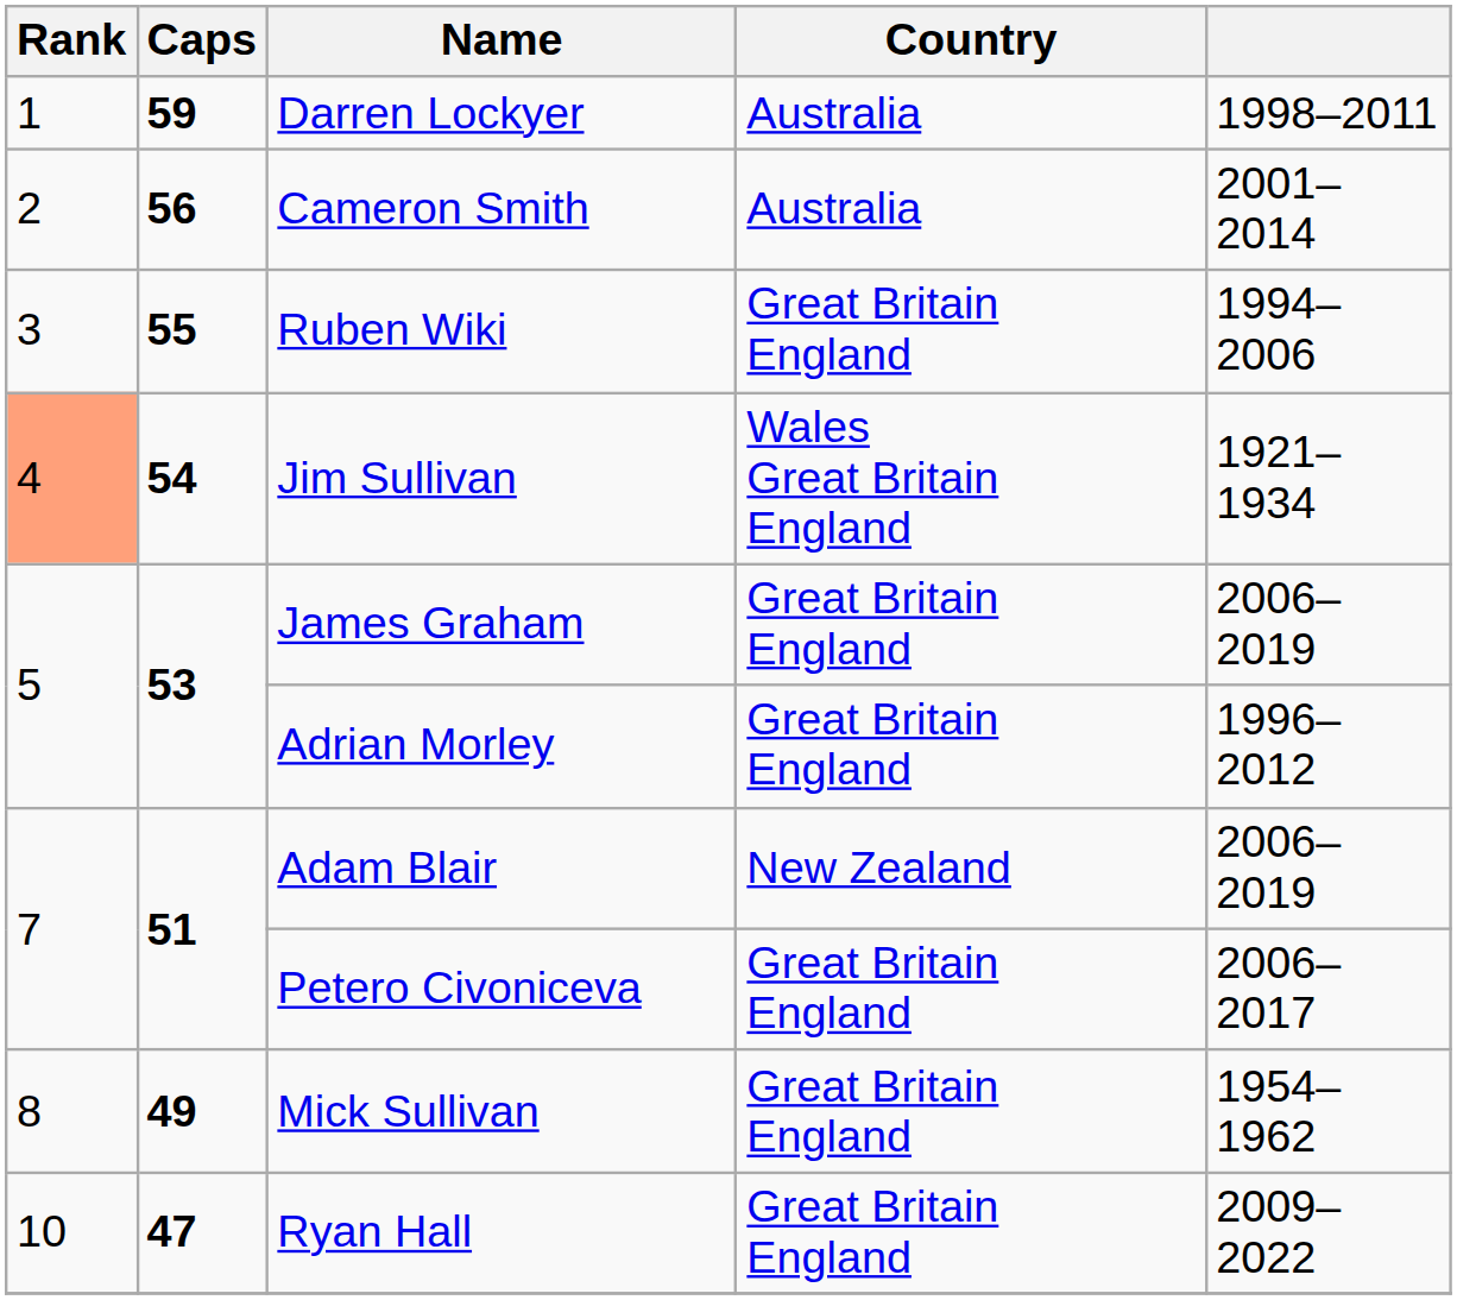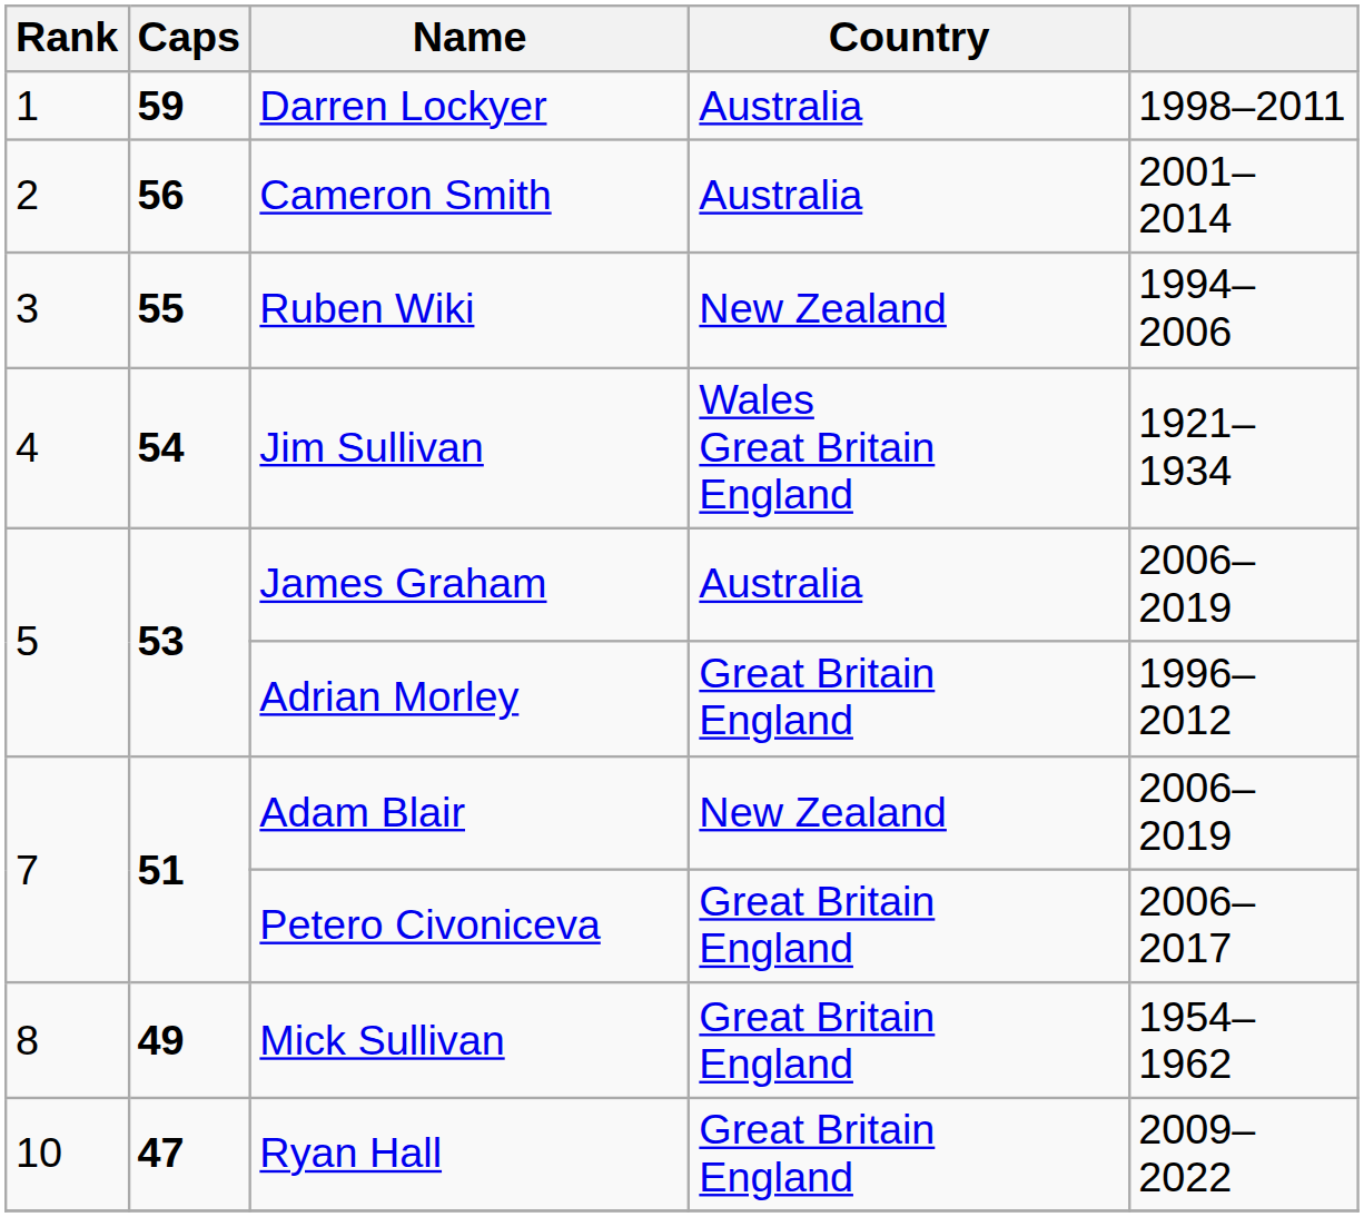 <table class="sortable wikitable">
 <tr>
 <th width="10px">Rank</th>
 <th width="10px">Caps</th>
 <th width="160px">Name</th>
 <th width="160px">Country</th>
 <th width="80px"></th>
 </tr>
 <tr>
 <td>1</td>
 <td><strong>59</strong></td>
 <td><a href='#'>Darren Lockyer</a></td>
 <td> <a href='#'>Australia</a></td>
 <td>1998–2011</td>
 </tr>
 <tr>
 <td>2</td>
 <td><strong>56</strong></td>
 <td><a href='#'>Cameron Smith</a></td>
 <td> <a href='#'>Australia</a></td>
 <td>2001–2014</td>
 </tr>
 <tr>
 <td>3</td>
 <td><strong>55</strong></td>
 <td><a href='#'>Ruben Wiki</a></td>
-<td> <a href='#'>Great Britain</a> <br>  <a href='#'>England</a></td>
+<td> <a href='#'>New Zealand</a></td>
 <td>1994–2006</td>
 </tr>
 <tr>
-<td style="background: lightsalmon;">4</td>
+<td>4</td>
 <td><strong>54</strong></td>
 <td><a href='#'>Jim Sullivan</a></td>
 <td> <a href='#'>Wales</a> <br>  <a href='#'>Great Britain</a> <br>  <a href='#'>England</a></td>
 <td>1921–1934</td>
 </tr>
 <tr>
 <td rowspan="2">5</td>
 <td rowspan="2"><strong>53</strong></td>
 <td><a href='#'>James Graham</a></td>
-<td> <a href='#'>Great Britain</a> <br>  <a href='#'>England</a></td>
+<td> <a href='#'>Australia</a></td>
 <td>2006–2019</td>
 </tr>
 <tr>
 <td><a href='#'>Adrian Morley</a></td>
 <td> <a href='#'>Great Britain</a> <br>  <a href='#'>England</a></td>
 <td>1996–2012</td>
 </tr>
 <tr>
 <td rowspan="2">7</td>
 <td rowspan="2"><strong>51</strong></td>
 <td><a href='#'>Adam Blair</a></td>
 <td> <a href='#'>New Zealand</a></td>
 <td>2006–2019</td>
 </tr>
 <tr>
 <td><a href='#'>Petero Civoniceva</a></td>
 <td> <a href='#'>Great Britain</a> <br>  <a href='#'>England</a></td>
 <td>2006–2017</td>
 </tr>
 <tr>
 <td>8</td>
 <td><strong>49</strong></td>
 <td><a href='#'>Mick Sullivan</a></td>
 <td> <a href='#'>Great Britain</a> <br>  <a href='#'>England</a></td>
 <td>1954–1962</td>
 </tr>
 <tr>
 <td>10</td>
 <td><strong>47</strong></td>
 <td><a href='#'>Ryan Hall</a></td>
 <td> <a href='#'>Great Britain</a> <br>  <a href='#'>England</a></td>
 <td>2009–2022</td>
 </tr>
 <tr>
 </tr>
 </table>
